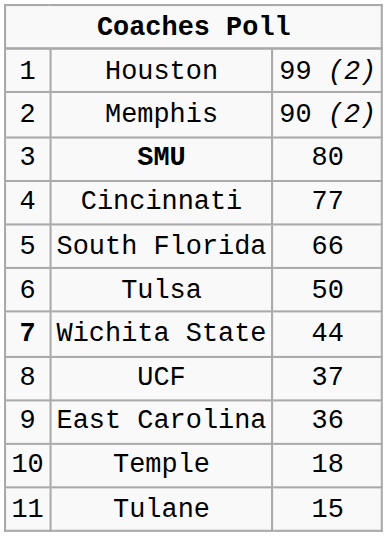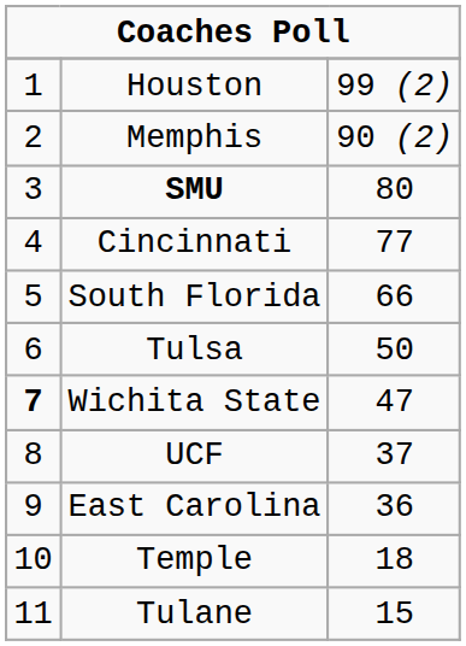 <table class="wikitable">
 <tr align="center">
 <td align="center" Colspan="3"><strong>Coaches Poll</strong></td>
 </tr>
 <tr align="center">
 </tr>
 <tr align="center">
 <td>1</td>
 <td>Houston</td>
 <td>99 <em>(2)</em></td>
 </tr>
 <tr align="center">
 <td>2</td>
 <td>Memphis</td>
 <td>90 <em>(2)</em></td>
 </tr>
 <tr align="center">
 <td>3</td>
 <td><strong>SMU</strong></td>
 <td>80</td>
 </tr>
 <tr align="center">
 <td>4</td>
 <td>Cincinnati</td>
 <td>77</td>
 </tr>
 <tr align="center">
 <td>5</td>
 <td>South Florida</td>
 <td>66</td>
 </tr>
 <tr align="center">
 <td>6</td>
 <td>Tulsa</td>
 <td>50</td>
 </tr>
 <tr align="center">
 <td><strong>7</strong></td>
 <td>Wichita State</td>
-<td>44</td>
+<td>47</td>
 </tr>
 <tr align="center">
 <td>8</td>
 <td>UCF</td>
 <td>37</td>
 </tr>
 <tr align="center">
 <td>9</td>
 <td>East Carolina</td>
 <td>36</td>
 </tr>
 <tr align="center">
 <td>10</td>
 <td>Temple</td>
 <td>18</td>
 </tr>
 <tr align="center">
 <td>11</td>
 <td>Tulane</td>
 <td>15</td>
 </tr>
 </table>
